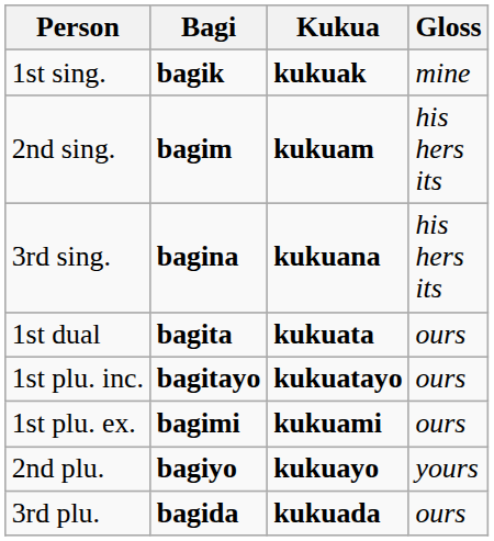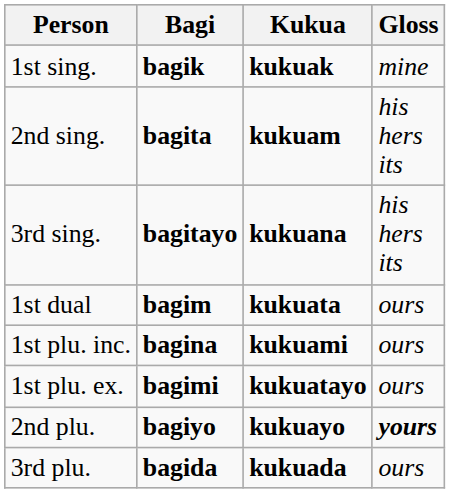 <table class="wikitable">
 <tr>
 <th>Person</th>
 <th>Bagi</th>
 <th>Kukua</th>
 <th>Gloss</th>
 </tr>
 <tr>
 <td>1st sing.</td>
 <td><strong>bagik</strong></td>
 <td><strong>kukuak</strong></td>
 <td><em>mine</em></td>
 </tr>
 <tr>
 <td>2nd sing.</td>
-<td><strong>bagim</strong></td>
+<td><strong>bagita</strong></td>
 <td><strong>kukuam</strong></td>
 <td><em>his<br>hers<br>its</em></td>
 </tr>
 <tr>
 <td>3rd sing.</td>
-<td><strong>bagina</strong></td>
+<td><strong>bagitayo</strong></td>
 <td><strong>kukuana</strong></td>
 <td><em>his<br>hers<br>its</em></td>
 </tr>
 <tr>
 <td>1st dual</td>
-<td><strong>bagita</strong></td>
+<td><strong>bagim</strong></td>
 <td><strong>kukuata</strong></td>
 <td><em>ours</em></td>
 </tr>
 <tr>
 <td>1st plu. inc.</td>
-<td><strong>bagitayo</strong></td>
-<td><strong>kukuatayo</strong></td>
+<td><strong>bagina</strong></td>
+<td><strong>kukuami</strong></td>
 <td><em>ours</em></td>
 </tr>
 <tr>
 <td>1st plu. ex.</td>
 <td><strong>bagimi</strong></td>
-<td><strong>kukuami</strong></td>
+<td><strong>kukuatayo</strong></td>
 <td><em>ours</em></td>
 </tr>
 <tr>
 <td>2nd plu.</td>
 <td><strong>bagiyo</strong></td>
 <td><strong>kukuayo</strong></td>
-<td><em>yours</em></td>
+<td><strong><em>yours</em></strong></td>
 </tr>
 <tr>
 <td>3rd plu.</td>
 <td><strong>bagida</strong></td>
 <td><strong>kukuada</strong></td>
 <td><em>ours</em></td>
 </tr>
 </table>
